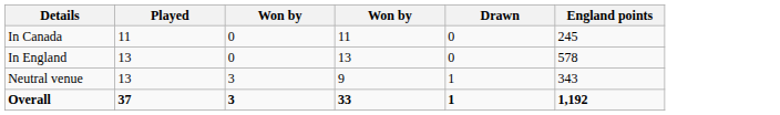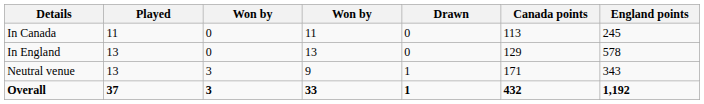 <table class="wikitable sortable">
 <tr>
 <th width="125">Details</th>
 <th width="125">Played</th>
 <th width="125">Won by<br></th>
 <th width="125">Won by<br></th>
 <th width="125">Drawn</th>
+<th width="125">Canada points</th>
 <th width="125">England points</th>
 </tr>
 <tr>
 <td>In Canada</td>
 <td>11</td>
 <td>0</td>
 <td>11</td>
 <td>0</td>
+<td>113</td>
 <td>245</td>
 </tr>
 <tr>
 <td>In England</td>
 <td>13</td>
 <td>0</td>
 <td>13</td>
 <td>0</td>
+<td>129</td>
 <td>578</td>
 </tr>
 <tr>
 <td>Neutral venue</td>
 <td>13</td>
 <td>3</td>
 <td>9</td>
 <td>1</td>
+<td>171</td>
 <td>343</td>
 </tr>
 <tr>
 <td><strong>Overall</strong></td>
 <td><strong>37</strong></td>
 <td><strong>3</strong></td>
 <td><strong>33</strong></td>
 <td><strong>1</strong></td>
+<td><strong>432</strong></td>
 <td><strong>1,192</strong></td>
 </tr>
 </table>
